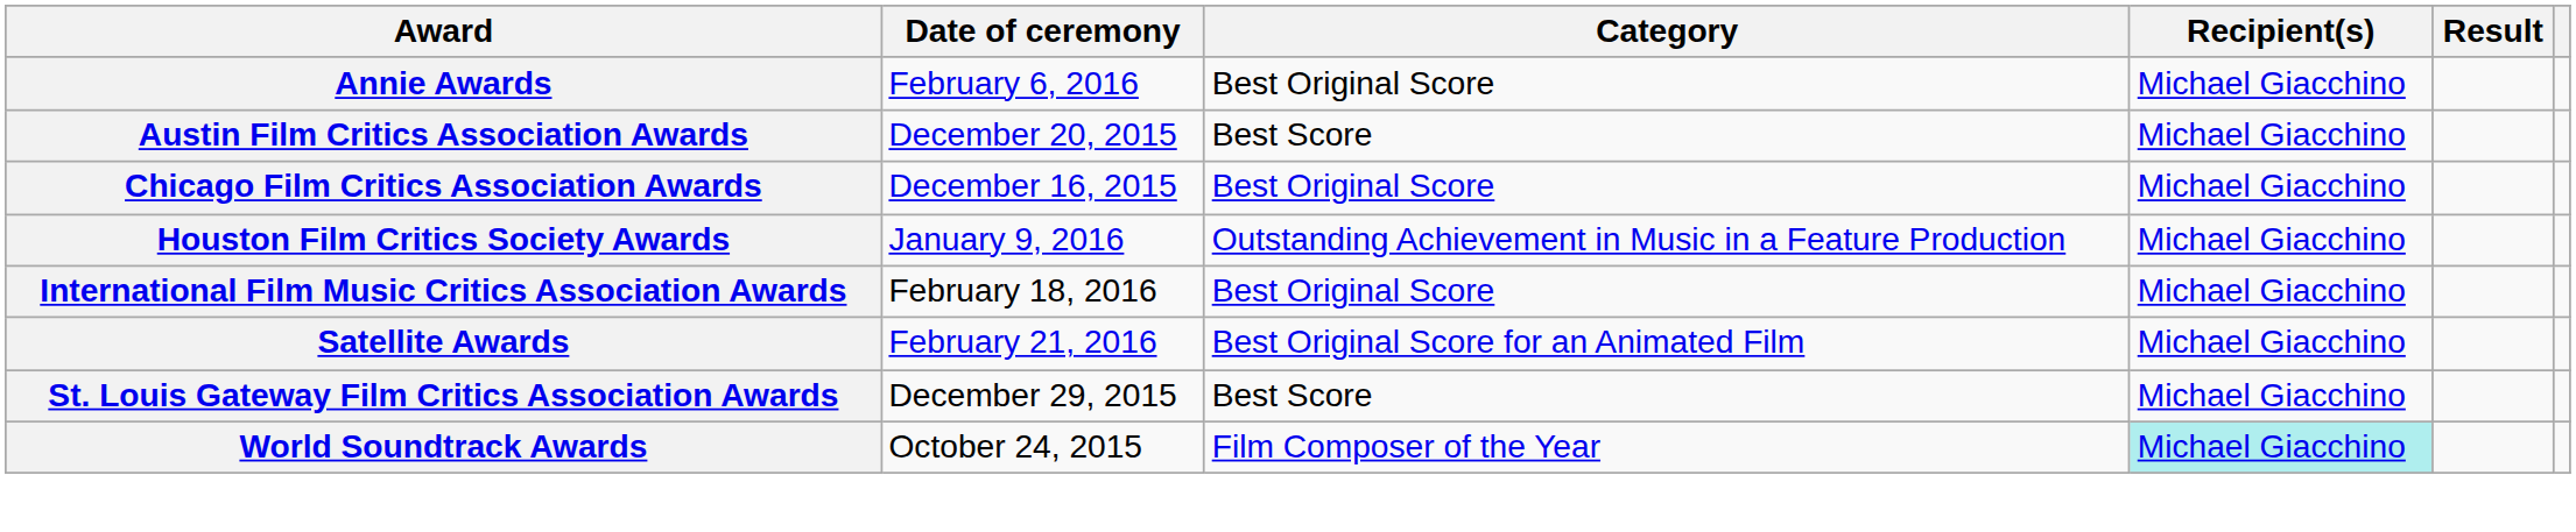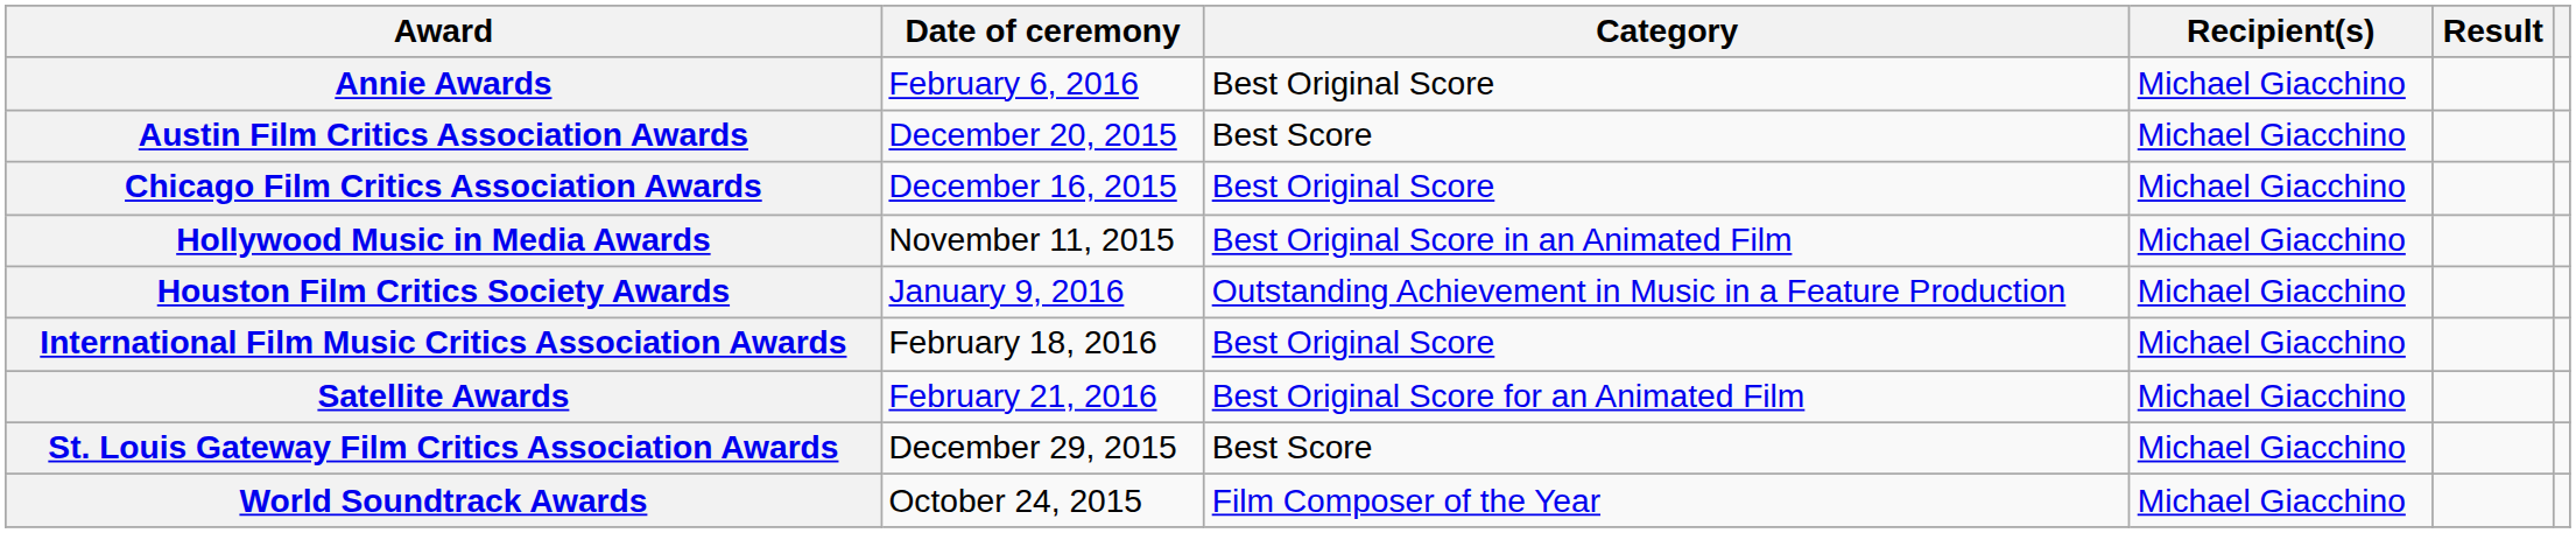 <table class="wikitable sortable plainrowheaders" style="width: 99%;">
 <tr>
 <th scope="col">Award</th>
 <th scope="col">Date of ceremony</th>
 <th scope="col">Category</th>
 <th scope="col">Recipient(s)</th>
 <th scope="col">Result</th>
 <th scope="col" class="unsortable"></th>
 </tr>
 <tr>
 <th scope="row"><a href='#'>Annie Awards</a></th>
 <td><a href='#'>February 6, 2016</a></td>
 <td>Best Original Score</td>
 <td data-sort-value="Giacchino, Michael"><a href='#'>Michael Giacchino</a></td>
 <td></td>
 <td style="text-align:center;"></td>
 </tr>
 <tr>
 <th scope="row"><a href='#'>Austin Film Critics Association Awards</a></th>
 <td><a href='#'>December 20, 2015</a></td>
 <td>Best Score</td>
 <td data-sort-value="Giacchino, Michael"><a href='#'>Michael Giacchino</a></td>
 <td></td>
 <td style="text-align:center;"><br></td>
 </tr>
 <tr>
 <th scope="row"><a href='#'>Chicago Film Critics Association Awards</a></th>
 <td><a href='#'>December 16, 2015</a></td>
 <td><a href='#'>Best Original Score</a></td>
+<td data-sort-value="Giacchino, Michael"><a href='#'>Michael Giacchino</a></td>
+<td></td>
+<td style="text-align:center;"><br></td>
+</tr>
+<tr>
+<th scope="row"><a href='#'>Hollywood Music in Media Awards</a></th>
+<td>November 11, 2015</td>
+<td><a href='#'>Best Original Score in an Animated Film</a></td>
 <td data-sort-value="Giacchino, Michael"><a href='#'>Michael Giacchino</a></td>
 <td></td>
 <td style="text-align:center;"><br></td>
 </tr>
 <tr>
 <th scope="row"><a href='#'>Houston Film Critics Society Awards</a></th>
 <td><a href='#'>January 9, 2016</a></td>
 <td><a href='#'>Outstanding Achievement in Music in a Feature Production</a></td>
 <td data-sort-value="Giacchino, Michael"><a href='#'>Michael Giacchino</a></td>
 <td></td>
 <td style="text-align:center;"><br></td>
 </tr>
 <tr>
 <th scope="row"><a href='#'>International Film Music Critics Association Awards</a></th>
 <td>February 18, 2016</td>
 <td><a href='#'>Best Original Score</a></td>
 <td data-sort-value="Giacchino, Michael"><a href='#'>Michael Giacchino</a></td>
 <td></td>
 <td style="text-align:center;"></td>
 </tr>
 <tr>
 <th scope="row"><a href='#'>Satellite Awards</a></th>
 <td><a href='#'>February 21, 2016</a></td>
 <td><a href='#'>Best Original Score for an Animated Film</a></td>
 <td data-sort-value="Giacchino"><a href='#'>Michael Giacchino</a></td>
 <td></td>
 <td style="text-align:center;"><br></td>
 </tr>
 <tr>
 <th scope="row"><a href='#'>St. Louis Gateway Film Critics Association Awards</a></th>
 <td>December 29, 2015</td>
 <td>Best Score</td>
 <td data-sort-value="Giacchino, Michael"><a href='#'>Michael Giacchino</a></td>
 <td></td>
 <td style="text-align:center;"><br></td>
 </tr>
 <tr>
 <th scope="row"><a href='#'>World Soundtrack Awards</a></th>
 <td>October 24, 2015</td>
 <td><a href='#'>Film Composer of the Year</a></td>
-<td data-sort-value="Giacchino, Michael" style="background: paleturquoise;"><a href='#'>Michael Giacchino</a></td>
+<td data-sort-value="Giacchino, Michael"><a href='#'>Michael Giacchino</a></td>
 <td></td>
 <td style="text-align:center;"></td>
 </tr>
 </table>
